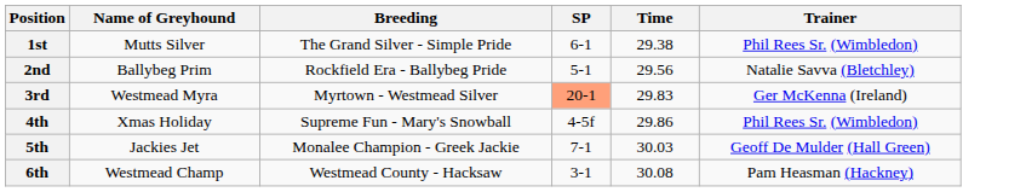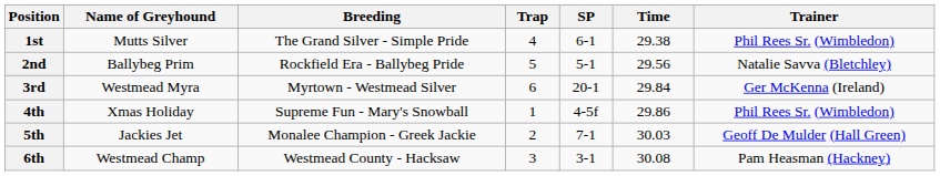 <table class="wikitable" style="text-align: center">
 <tr>
 <th width=50>Position</th>
 <th width=180>Name of Greyhound</th>
 <th width=280>Breeding</th>
+<th width=50>Trap</th>
 <th width=50>SP</th>
 <th width=80>Time</th>
 <th width=250>Trainer</th>
 </tr>
 <tr>
 <th>1st</th>
 <td>Mutts Silver</td>
 <td>The Grand Silver - Simple Pride</td>
+<td>4</td>
 <td>6-1</td>
 <td>29.38</td>
 <td><a href='#'>Phil Rees Sr.</a> <a href='#'>(Wimbledon)</a></td>
 </tr>
 <tr>
 <th>2nd</th>
 <td>Ballybeg Prim</td>
 <td>Rockfield Era - Ballybeg Pride</td>
+<td>5</td>
 <td>5-1</td>
 <td>29.56</td>
 <td>Natalie Savva <a href='#'>(Bletchley)</a></td>
 </tr>
 <tr>
 <th>3rd</th>
 <td>Westmead Myra</td>
 <td>Myrtown - Westmead Silver</td>
-<td style="background: lightsalmon;">20-1</td>
-<td>29.83</td>
+<td>6</td>
+<td>20-1</td>
+<td>29.84</td>
 <td><a href='#'>Ger McKenna</a> (Ireland)</td>
 </tr>
 <tr>
 <th>4th</th>
 <td>Xmas Holiday</td>
 <td>Supreme Fun - Mary's Snowball</td>
+<td>1</td>
 <td>4-5f</td>
 <td>29.86</td>
 <td><a href='#'>Phil Rees Sr.</a> <a href='#'>(Wimbledon)</a></td>
 </tr>
 <tr>
 <th>5th</th>
 <td>Jackies Jet</td>
 <td>Monalee Champion - Greek Jackie</td>
+<td>2</td>
 <td>7-1</td>
 <td>30.03</td>
 <td><a href='#'>Geoff De Mulder</a> <a href='#'>(Hall Green)</a></td>
 </tr>
 <tr>
 <th>6th</th>
 <td>Westmead Champ</td>
 <td>Westmead County	- Hacksaw</td>
+<td>3</td>
 <td>3-1</td>
 <td>30.08</td>
 <td>Pam Heasman <a href='#'>(Hackney)</a></td>
 </tr>
 </table>
